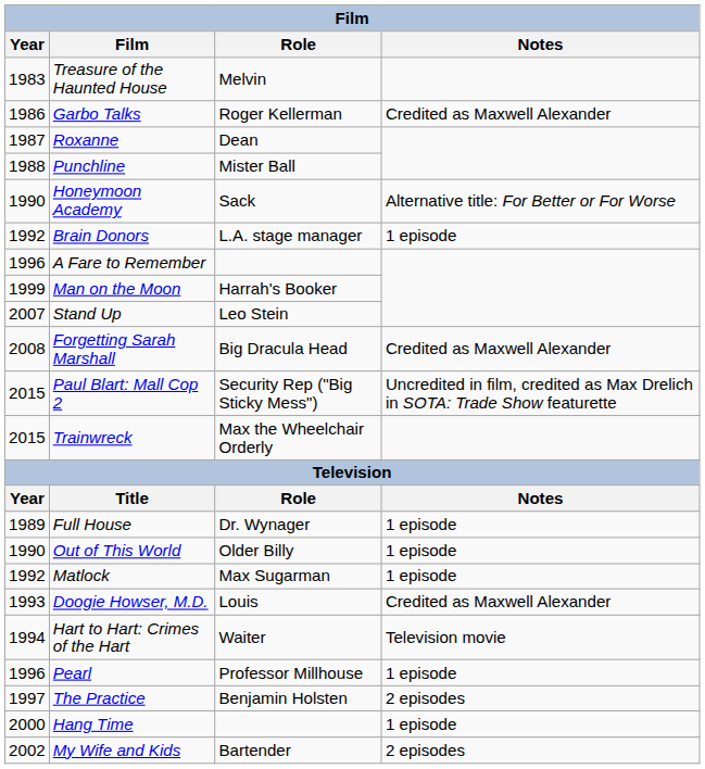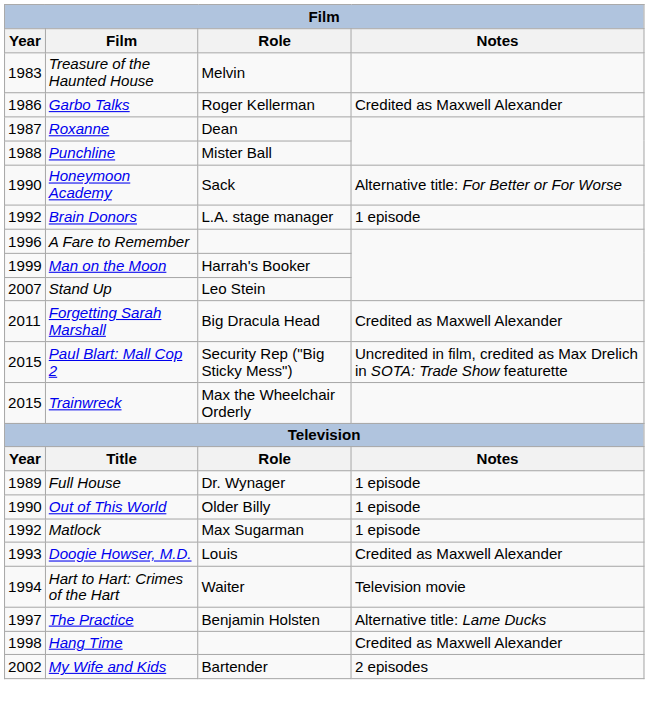 <table class="wikitable" style="font-size: 90%;">
 <tr>
 <th colspan="4" style="background: LightSteelBlue;">Film</th>
 </tr>
 <tr>
 <th>Year</th>
 <th>Film</th>
 <th>Role</th>
 <th>Notes</th>
 </tr>
 <tr>
 <td>1983</td>
 <td><em>Treasure of the Haunted House</em></td>
 <td>Melvin</td>
 </tr>
 <tr>
 <td>1986</td>
 <td><em><a href='#'>Garbo Talks</a></em></td>
 <td>Roger Kellerman</td>
 <td>Credited as Maxwell Alexander</td>
 </tr>
 <tr>
 <td>1987</td>
 <td><em><a href='#'>Roxanne</a></em></td>
 <td>Dean</td>
 </tr>
 <tr>
 <td>1988</td>
 <td><em><a href='#'>Punchline</a></em></td>
 <td>Mister Ball</td>
 </tr>
 <tr>
 <td>1990</td>
 <td><em><a href='#'>Honeymoon Academy</a></em></td>
 <td>Sack</td>
 <td>Alternative title: <em>For Better or For Worse</em></td>
 </tr>
 <tr>
 <td>1992</td>
 <td><em><a href='#'>Brain Donors</a></em></td>
 <td>L.A. stage manager</td>
 <td>1 episode</td>
 </tr>
 <tr>
 <td>1996</td>
 <td><em>A Fare to Remember</em></td>
 <td></td>
 </tr>
 <tr>
 <td>1999</td>
 <td><em><a href='#'>Man on the Moon</a></em></td>
 <td>Harrah's Booker</td>
 </tr>
 <tr>
 <td>2007</td>
 <td><em>Stand Up</em></td>
 <td>Leo Stein</td>
 </tr>
 <tr>
-<td>2008</td>
+<td>2011</td>
 <td><em><a href='#'>Forgetting Sarah Marshall</a></em></td>
 <td>Big Dracula Head</td>
 <td>Credited as Maxwell Alexander</td>
 </tr>
 <tr>
 <td>2015</td>
 <td><em><a href='#'>Paul Blart: Mall Cop 2</a></em></td>
 <td>Security Rep ("Big Sticky Mess")</td>
 <td>Uncredited in film, credited as Max Drelich in <em>SOTA: Trade Show</em> featurette</td>
 </tr>
 <tr>
 <td>2015</td>
 <td><em><a href='#'>Trainwreck</a></em></td>
 <td>Max the Wheelchair Orderly</td>
 <td></td>
 </tr>
 <tr>
 <th colspan="4" style="background: LightSteelBlue;">Television</th>
 </tr>
 <tr>
 <th>Year</th>
 <th>Title</th>
 <th>Role</th>
 <th>Notes</th>
 </tr>
 <tr>
 <td>1989</td>
 <td><em>Full House</em></td>
 <td>Dr. Wynager</td>
 <td>1 episode</td>
 </tr>
 <tr>
 <td>1990</td>
 <td><em><a href='#'>Out of This World</a></em></td>
 <td>Older Billy</td>
 <td>1 episode</td>
 </tr>
 <tr>
 <td>1992</td>
 <td><em>Matlock</em></td>
 <td>Max Sugarman</td>
 <td>1 episode</td>
 </tr>
 <tr>
 <td>1993</td>
 <td><em><a href='#'>Doogie Howser, M.D.</a></em></td>
 <td>Louis</td>
 <td>Credited as Maxwell Alexander</td>
 </tr>
 <tr>
 <td>1994</td>
 <td><em>Hart to Hart: Crimes of the Hart</em></td>
 <td>Waiter</td>
 <td>Television movie</td>
 </tr>
 <tr>
-<td>1996</td>
-<td><em><a href='#'>Pearl</a></em></td>
-<td>Professor Millhouse</td>
-<td>1 episode</td>
-</tr>
-<tr>
 <td>1997</td>
 <td><em><a href='#'>The Practice</a></em></td>
 <td>Benjamin Holsten</td>
-<td>2 episodes</td>
+<td>Alternative title: <em>Lame Ducks</em></td>
 </tr>
 <tr>
-<td>2000</td>
+<td>1998</td>
 <td><em><a href='#'>Hang Time</a></em></td>
 <td></td>
-<td>1 episode</td>
+<td>Credited as Maxwell Alexander</td>
 </tr>
 <tr>
 <td>2002</td>
 <td><em><a href='#'>My Wife and Kids</a></em></td>
 <td>Bartender</td>
 <td>2 episodes</td>
 </tr>
 </table>
